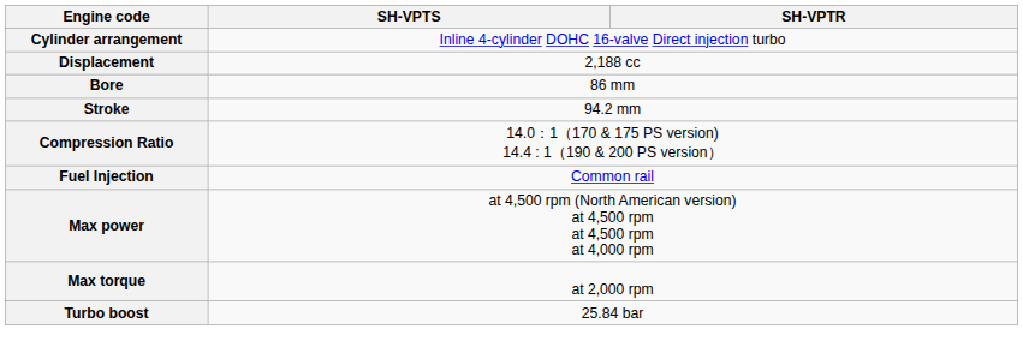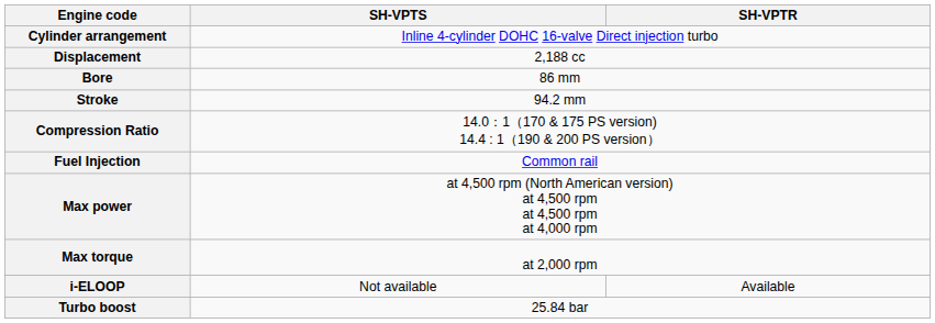 <table class="wikitable" width="70%" style="text-align:center">
 <tr>
 <th>Engine code</th>
 <th>SH-VPTS</th>
 <th>SH-VPTR</th>
 </tr>
 <tr>
 <th style="width:20%">Cylinder arrangement</th>
 <td colspan=2><a href='#'>Inline 4-cylinder</a> <a href='#'>DOHC</a> <a href='#'>16-valve</a> <a href='#'>Direct injection</a> turbo</td>
 </tr>
 <tr>
 <th>Displacement</th>
 <td colspan=2>2,188 cc</td>
 </tr>
 <tr>
 <th>Bore</th>
 <td colspan=2>86 mm</td>
 </tr>
 <tr>
 <th>Stroke</th>
 <td colspan=2>94.2 mm</td>
 </tr>
 <tr>
 <th>Compression Ratio</th>
 <td colspan=2>14.0：1（170 & 175 PS version)<br>14.4 : 1（190 & 200 PS version）</td>
 </tr>
 <tr>
 <th>Fuel Injection</th>
 <td colspan=2><a href='#'>Common rail</a></td>
 </tr>
 <tr>
 <th>Max power</th>
 <td colspan=2> at 4,500 rpm (North American version)<br> at 4,500 rpm<br> at 4,500 rpm<br> at 4,000 rpm</td>
 </tr>
 <tr>
 <th>Max torque</th>
 <td colspan=2><br> at 2,000 rpm</td>
 </tr>
 <tr>
+<th>i-ELOOP</th>
+<td>Not available</td>
+<td>Available</td>
+</tr>
+<tr>
 <th>Turbo boost</th>
 <td colspan="2">25.84 bar</td>
 </tr>
 </table>
